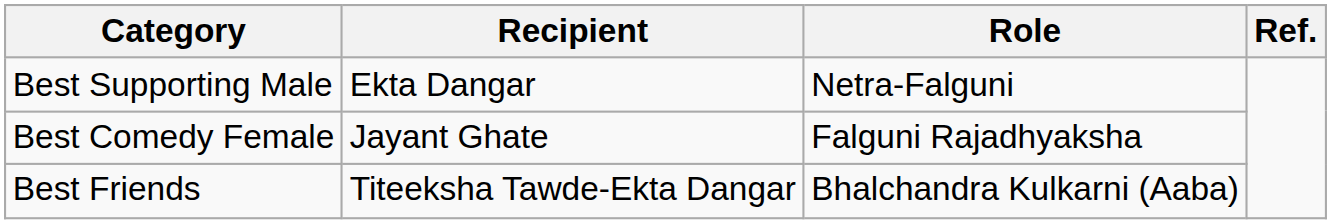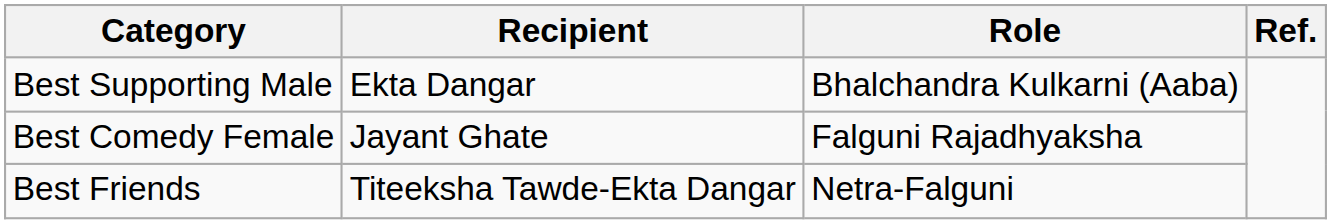 <table class="wikitable">
 <tr>
 <th>Category</th>
 <th>Recipient</th>
 <th>Role</th>
 <th>Ref.</th>
 </tr>
 <tr>
 <td>Best Supporting Male</td>
 <td>Ekta Dangar</td>
-<td>Netra-Falguni</td>
+<td>Bhalchandra Kulkarni (Aaba)</td>
 <td rowspan="3"></td>
 </tr>
 <tr>
 <td>Best Comedy Female</td>
 <td>Jayant Ghate</td>
 <td>Falguni Rajadhyaksha</td>
 </tr>
 <tr>
 <td>Best Friends</td>
 <td>Titeeksha Tawde-Ekta Dangar</td>
-<td>Bhalchandra Kulkarni (Aaba)</td>
+<td>Netra-Falguni</td>
 </tr>
 </table>
